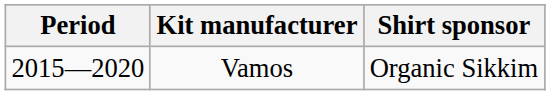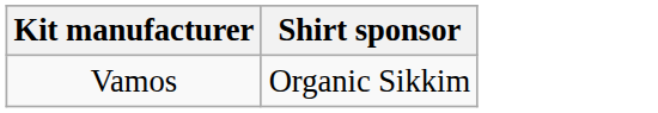 <table class="wikitable" style="text-align:center;margin-left:1em;float:center">
 <tr>
-<th>Period</th>
 <th>Kit manufacturer</th>
 <th>Shirt sponsor</th>
 </tr>
 <tr>
-<td>2015—2020</td>
 <td>Vamos</td>
 <td>Organic Sikkim</td>
 </tr>
 </table>
